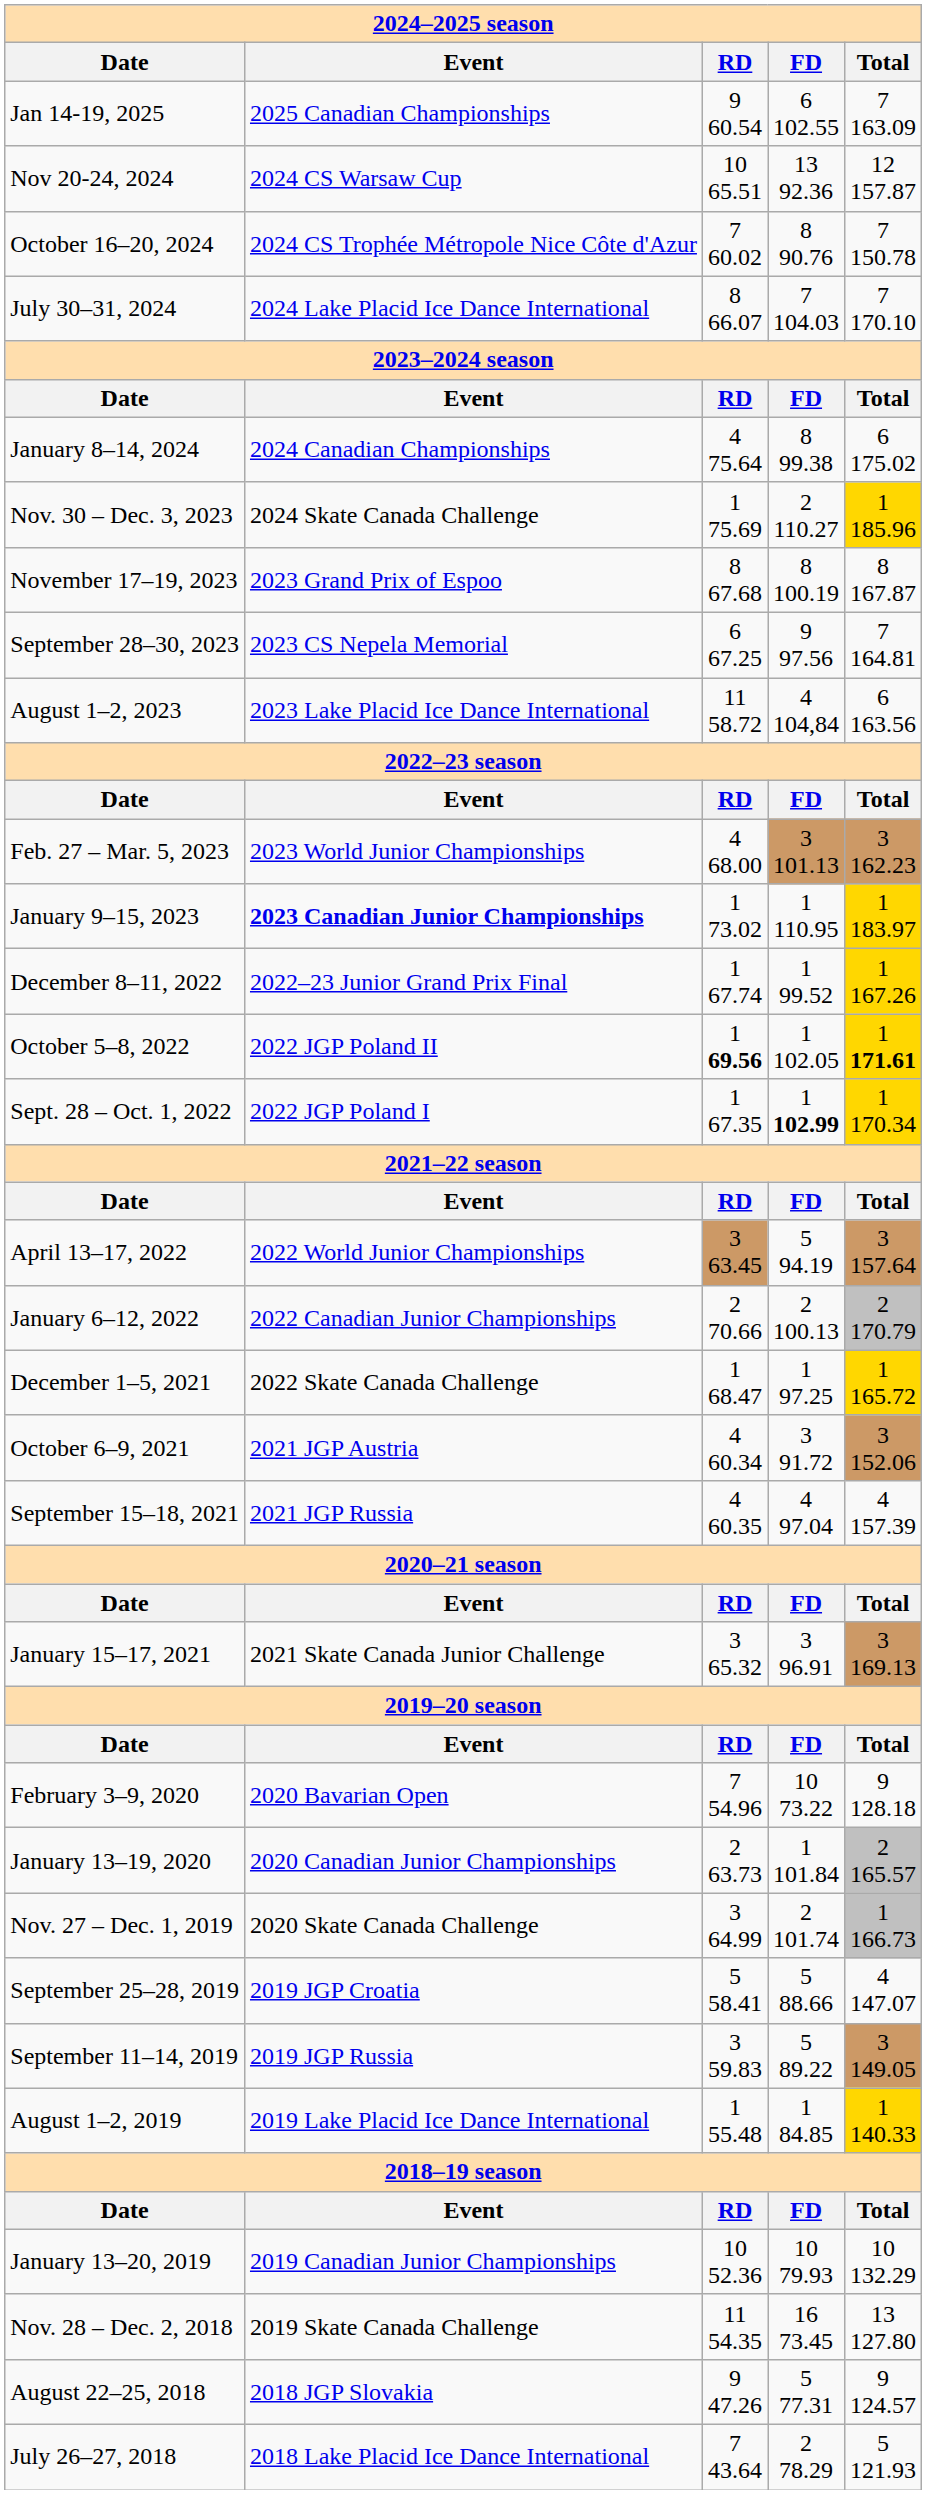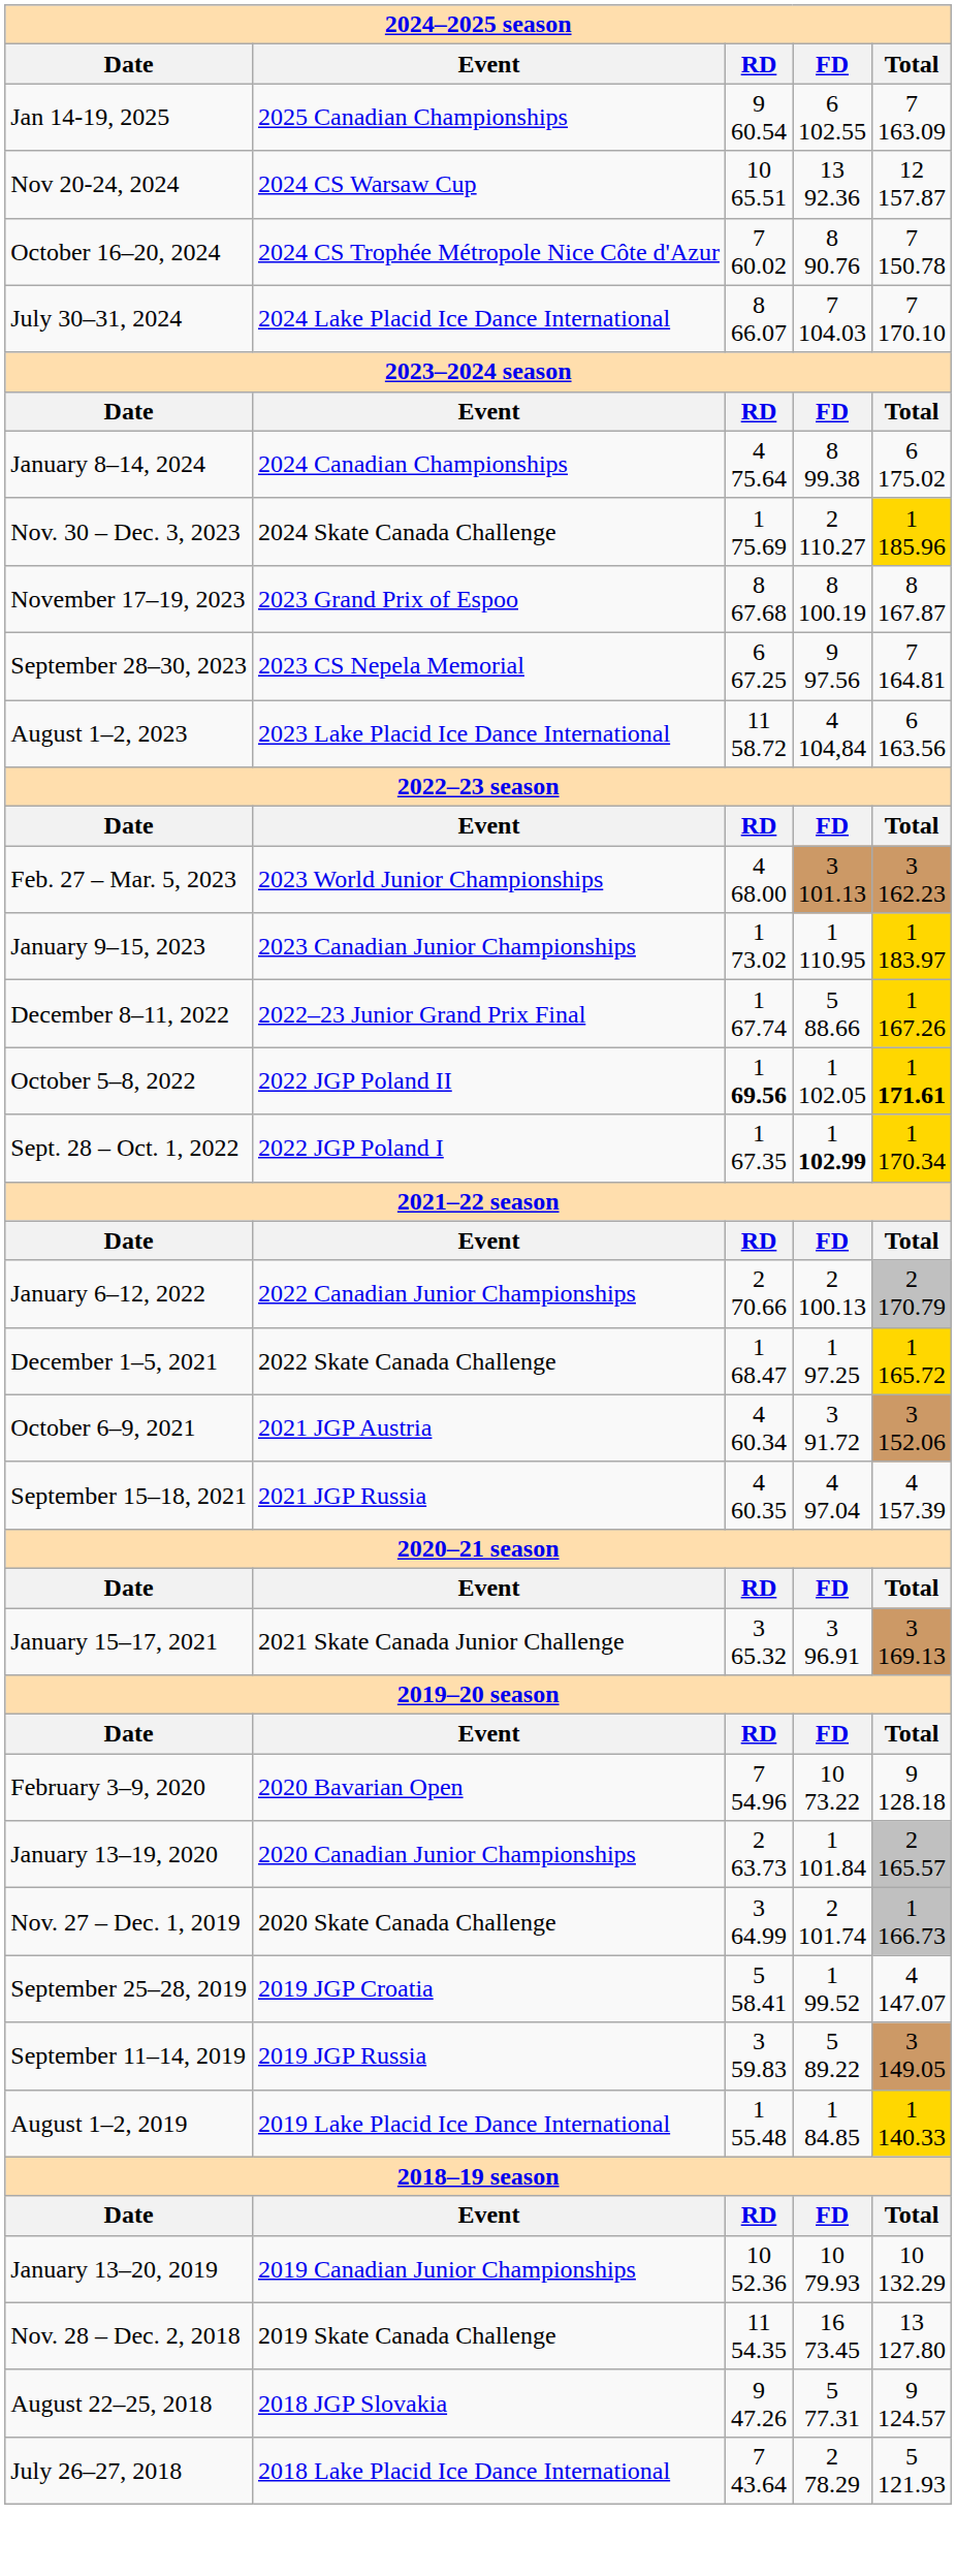 <table class="wikitable">
 <tr>
 <th style="background-color: #ffdead; " colspan=5 align=center><a href='#'><strong>2024–2025 season</strong></a></th>
 </tr>
 <tr>
 <th>Date</th>
 <th>Event</th>
 <th><a href='#'>RD</a></th>
 <th><a href='#'>FD</a></th>
 <th>Total</th>
 </tr>
 <tr>
 <td>Jan 14-19, 2025</td>
 <td><a href='#'>2025 Canadian Championships</a></td>
 <td align=center>9 <br> 60.54</td>
 <td align=center>6 <br> 102.55</td>
 <td align=center>7 <br> 163.09</td>
 </tr>
 <tr>
 <td>Nov 20-24, 2024</td>
 <td><a href='#'>2024 CS Warsaw Cup</a></td>
 <td align=center>10 <br> 65.51</td>
 <td align=center>13 <br> 92.36</td>
 <td align=center>12 <br> 157.87</td>
 </tr>
 <tr>
 <td>October 16–20, 2024</td>
 <td><a href='#'>2024 CS Trophée Métropole Nice Côte d'Azur</a></td>
 <td align=center>7 <br> 60.02</td>
 <td align=center>8 <br> 90.76</td>
 <td align=center>7 <br> 150.78</td>
 </tr>
 <tr>
 <td>July 30–31, 2024</td>
 <td><a href='#'>2024 Lake Placid Ice Dance International</a></td>
 <td align=center>8 <br> 66.07</td>
 <td align=center>7 <br> 104.03</td>
 <td align=center>7 <br> 170.10</td>
 </tr>
 <tr>
 <th style="background-color: #ffdead; " colspan=5 align=center><a href='#'><strong>2023–2024 season</strong></a></th>
 </tr>
 <tr>
 <th>Date</th>
 <th>Event</th>
 <th><a href='#'>RD</a></th>
 <th><a href='#'>FD</a></th>
 <th>Total</th>
 </tr>
 <tr>
 <td>January 8–14, 2024</td>
 <td><a href='#'>2024 Canadian Championships</a></td>
 <td align=center>4 <br> 75.64</td>
 <td align=center>8 <br> 99.38</td>
 <td align=center>6 <br> 175.02</td>
 </tr>
 <tr>
 <td>Nov. 30 – Dec. 3, 2023</td>
 <td>2024 Skate Canada Challenge</td>
 <td align=center>1 <br> 75.69</td>
 <td align=center>2 <br> 110.27</td>
 <td align=center bgcolor=gold>1 <br> 185.96</td>
 </tr>
 <tr>
 <td>November 17–19, 2023</td>
 <td><a href='#'>2023 Grand Prix of Espoo</a></td>
 <td align=center>8 <br> 67.68</td>
 <td align=center>8 <br> 100.19</td>
 <td align=center>8 <br> 167.87</td>
 </tr>
 <tr>
 <td>September 28–30, 2023</td>
 <td><a href='#'>2023 CS Nepela Memorial</a></td>
 <td align=center>6 <br> 67.25</td>
 <td align=center>9 <br> 97.56</td>
 <td align=center>7 <br> 164.81</td>
 </tr>
 <tr>
 <td>August 1–2, 2023</td>
 <td><a href='#'>2023 Lake Placid Ice Dance International</a></td>
 <td align=center>11 <br> 58.72</td>
 <td align=center>4 <br> 104,84</td>
 <td align=center>6 <br> 163.56</td>
 </tr>
 <tr>
 <th style="background-color: #ffdead;" colspan=5 align=center><a href='#'><strong>2022–23 season</strong></a></th>
 </tr>
 <tr>
 <th>Date</th>
 <th>Event</th>
 <th><a href='#'>RD</a></th>
 <th><a href='#'>FD</a></th>
 <th>Total</th>
 </tr>
 <tr>
 <td>Feb. 27 – Mar. 5, 2023</td>
 <td><a href='#'>2023 World Junior Championships</a></td>
 <td align=center>4 <br> 68.00</td>
 <td align=center bgcolor=cc9966>3 <br> 101.13</td>
 <td align=center bgcolor=cc9966>3 <br> 162.23</td>
 </tr>
 <tr>
 <td>January 9–15, 2023</td>
-<td><strong><a href='#'>2023 Canadian Junior Championships</a></strong></td>
+<td><a href='#'>2023 Canadian Junior Championships</a></td>
 <td align=center>1 <br> 73.02</td>
 <td align=center>1 <br> 110.95</td>
 <td align=center bgcolor=gold>1 <br> 183.97</td>
 </tr>
 <tr>
 <td>December 8–11, 2022</td>
 <td><a href='#'>2022–23 Junior Grand Prix Final</a></td>
 <td align=center>1 <br> 67.74</td>
-<td align=center>1 <br> 99.52</td>
+<td align=center>5 <br> 88.66</td>
 <td align=center bgcolor=gold>1 <br> 167.26</td>
 </tr>
 <tr>
 <td>October 5–8, 2022</td>
 <td><a href='#'>2022 JGP Poland II</a></td>
 <td align=center>1 <br> <strong>69.56</strong></td>
 <td align=center>1 <br> 102.05</td>
 <td align=center bgcolor=gold>1 <br> <strong>171.61</strong></td>
 </tr>
 <tr>
 <td>Sept. 28 – Oct. 1, 2022</td>
 <td><a href='#'>2022 JGP Poland I</a></td>
 <td align=center>1 <br> 67.35</td>
 <td align=center>1 <br> <strong>102.99</strong></td>
 <td align=center bgcolor=gold>1 <br> 170.34</td>
 </tr>
 <tr>
 <th style="background-color: #ffdead;" colspan=5 align=center><a href='#'><strong>2021–22 season</strong></a></th>
 </tr>
 <tr>
 <th>Date</th>
 <th>Event</th>
 <th><a href='#'>RD</a></th>
 <th><a href='#'>FD</a></th>
 <th>Total</th>
-</tr>
-<tr>
-<td>April 13–17, 2022</td>
-<td><a href='#'>2022 World Junior Championships</a></td>
-<td align=center bgcolor=cc9966>3 <br> 63.45</td>
-<td align=center>5 <br> 94.19</td>
-<td align=center bgcolor=cc9966>3 <br> 157.64</td>
 </tr>
 <tr>
 <td>January 6–12, 2022</td>
 <td><a href='#'>2022 Canadian Junior Championships</a></td>
 <td align=center>2 <br> 70.66</td>
 <td align=center>2 <br> 100.13</td>
 <td align=center bgcolor=silver>2 <br> 170.79</td>
 </tr>
 <tr>
 <td>December 1–5, 2021</td>
 <td>2022 Skate Canada Challenge</td>
 <td align=center>1 <br> 68.47</td>
 <td align=center>1 <br> 97.25</td>
 <td align=center bgcolor=gold>1 <br> 165.72</td>
 </tr>
 <tr>
 <td>October 6–9, 2021</td>
 <td><a href='#'>2021 JGP Austria</a></td>
 <td align=center>4 <br> 60.34</td>
 <td align=center>3 <br> 91.72</td>
 <td align=center bgcolor=cc9966>3 <br> 152.06</td>
 </tr>
 <tr>
 <td>September 15–18, 2021</td>
 <td><a href='#'>2021 JGP Russia</a></td>
 <td align=center>4 <br> 60.35</td>
 <td align=center>4 <br> 97.04</td>
 <td align=center>4 <br> 157.39</td>
 </tr>
 <tr>
 <th style="background-color: #ffdead;" colspan=5 align=center><a href='#'><strong>2020–21 season</strong></a></th>
 </tr>
 <tr>
 <th>Date</th>
 <th>Event</th>
 <th><a href='#'>RD</a></th>
 <th><a href='#'>FD</a></th>
 <th>Total</th>
 </tr>
 <tr>
 <td>January 15–17, 2021</td>
 <td>2021 Skate Canada Junior Challenge</td>
 <td align=center>3 <br> 65.32</td>
 <td align=center>3 <br> 96.91</td>
 <td align=center bgcolor=cc9966>3 <br> 169.13</td>
 </tr>
 <tr>
 <th style="background-color: #ffdead;" colspan=5 align=center><a href='#'><strong>2019–20 season</strong></a></th>
 </tr>
 <tr>
 <th>Date</th>
 <th>Event</th>
 <th><a href='#'>RD</a></th>
 <th><a href='#'>FD</a></th>
 <th>Total</th>
 </tr>
 <tr>
 <td>February 3–9, 2020</td>
 <td><a href='#'>2020 Bavarian Open</a></td>
 <td align=center>7 <br> 54.96</td>
 <td align=center>10 <br> 73.22</td>
 <td align=center>9 <br> 128.18</td>
 </tr>
 <tr>
 <td>January 13–19, 2020</td>
 <td><a href='#'>2020 Canadian Junior Championships</a></td>
 <td align=center>2 <br> 63.73</td>
 <td align=center>1 <br> 101.84</td>
 <td align=center bgcolor=silver>2 <br> 165.57</td>
 </tr>
 <tr>
 <td>Nov. 27 – Dec. 1, 2019</td>
 <td>2020 Skate Canada Challenge</td>
 <td align=center>3 <br> 64.99</td>
 <td align=center>2 <br> 101.74</td>
 <td align=center bgcolor=silver>1 <br> 166.73</td>
 </tr>
 <tr>
 <td>September 25–28, 2019</td>
 <td><a href='#'>2019 JGP Croatia</a></td>
 <td align=center>5 <br> 58.41</td>
-<td align=center>5 <br> 88.66</td>
+<td align=center>1 <br> 99.52</td>
 <td align=center>4 <br> 147.07</td>
 </tr>
 <tr>
 <td>September 11–14, 2019</td>
 <td><a href='#'>2019 JGP Russia</a></td>
 <td align=center>3 <br> 59.83</td>
 <td align=center>5 <br> 89.22</td>
 <td align=center bgcolor=cc9966>3 <br> 149.05</td>
 </tr>
 <tr>
 <td>August 1–2, 2019</td>
 <td><a href='#'>2019 Lake Placid Ice Dance International</a></td>
 <td align=center>1 <br> 55.48</td>
 <td align=center>1 <br> 84.85</td>
 <td align=center bgcolor=gold>1 <br> 140.33</td>
 </tr>
 <tr>
 <th style="background-color: #ffdead;" colspan=5 align=center><a href='#'><strong>2018–19 season</strong></a></th>
 </tr>
 <tr>
 <th>Date</th>
 <th>Event</th>
 <th><a href='#'>RD</a></th>
 <th><a href='#'>FD</a></th>
 <th>Total</th>
 </tr>
 <tr>
 <td>January 13–20, 2019</td>
 <td><a href='#'>2019 Canadian Junior Championships</a></td>
 <td align=center>10 <br> 52.36</td>
 <td align=center>10 <br> 79.93</td>
 <td align=center>10 <br> 132.29</td>
 </tr>
 <tr>
 <td>Nov. 28 – Dec. 2, 2018</td>
 <td>2019 Skate Canada Challenge</td>
 <td align=center>11 <br> 54.35</td>
 <td align=center>16 <br> 73.45</td>
 <td align=center>13 <br> 127.80</td>
 </tr>
 <tr>
 <td>August 22–25, 2018</td>
 <td><a href='#'>2018 JGP Slovakia</a></td>
 <td align=center>9 <br> 47.26</td>
 <td align=center>5 <br> 77.31</td>
 <td align=center>9 <br> 124.57</td>
 </tr>
 <tr>
 <td>July 26–27, 2018</td>
 <td><a href='#'>2018 Lake Placid Ice Dance International</a></td>
 <td align=center>7 <br> 43.64</td>
 <td align=center>2 <br> 78.29</td>
 <td align=center>5 <br> 121.93</td>
 </tr>
 </table>
